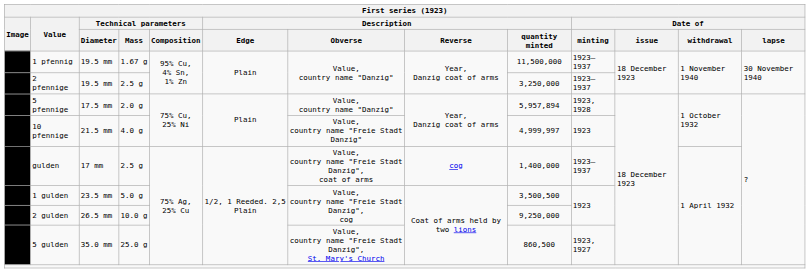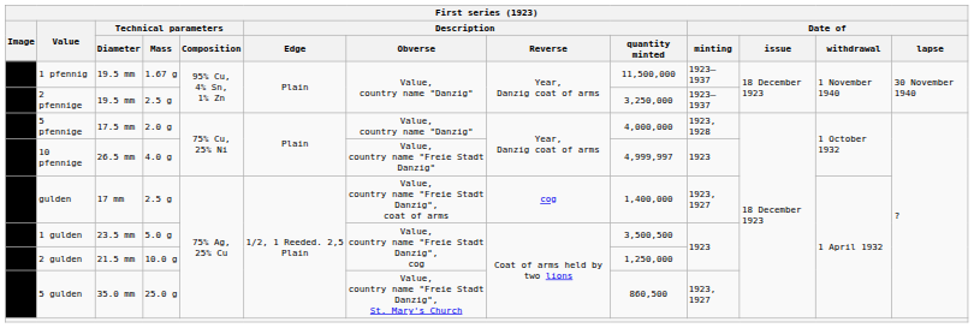 <table class="wikitable" style="font-size: 90%">
 <tr>
 <th colspan="13">First series (1923)</th>
 </tr>
 <tr>
 <th rowspan="2">Image</th>
 <th rowspan="2">Value</th>
 <th colspan="3">Technical parameters</th>
 <th colspan="4">Description</th>
 <th colspan="4">Date of</th>
 </tr>
 <tr>
 <th>Diameter</th>
 <th>Mass</th>
 <th>Composition</th>
 <th>Edge</th>
 <th>Obverse</th>
 <th>Reverse</th>
 <th>quantity minted</th>
 <th>minting</th>
 <th>issue</th>
 <th>withdrawal</th>
 <th>lapse</th>
 </tr>
 <tr>
 <td align="center" bgcolor="#000000"></td>
 <td>1 pfennig</td>
 <td>19.5 mm</td>
 <td>1.67 g</td>
 <td rowspan="2" style="text-align:center">95% Cu,<br>4% Sn,<br>1% Zn</td>
 <td rowspan="2" style="text-align:center">Plain</td>
 <td rowspan="2" style="text-align:center">Value,<br>country name "Danzig"</td>
 <td rowspan="2" style="text-align:center">Year,<br>Danzig coat of arms</td>
 <td style="text-align:center">11,500,000</td>
 <td>1923–1937</td>
 <td rowspan="2">18 December 1923</td>
 <td rowspan="2">1 November 1940</td>
 <td rowspan="2">30 November 1940</td>
 </tr>
 <tr>
 <td align="center" bgcolor="#000000"></td>
 <td>2 pfennige</td>
 <td>19.5 mm</td>
 <td>2.5 g</td>
 <td style="text-align:center">3,250,000</td>
 <td>1923–1937</td>
 </tr>
 <tr>
 <td align="center" bgcolor="#000000"></td>
 <td>5 pfennige</td>
 <td>17.5 mm</td>
 <td>2.0 g</td>
 <td rowspan="2" style="text-align:center">75% Cu,<br>25% Ni</td>
 <td rowspan="2" style="text-align:center">Plain</td>
 <td style="text-align:center">Value,<br>country name "Danzig"</td>
 <td rowspan="2" style="text-align:center">Year,<br>Danzig coat of arms</td>
-<td style="text-align:center">5,957,894</td>
+<td style="text-align:center">4,000,000</td>
 <td>1923, 1928</td>
 <td rowspan="6">18 December 1923</td>
 <td rowspan="2">1 October 1932</td>
 <td rowspan="6">?</td>
 </tr>
 <tr>
 <td align="center" bgcolor="#000000"></td>
 <td>10 pfennige</td>
-<td>21.5 mm</td>
+<td>26.5 mm</td>
 <td>4.0 g</td>
 <td style="text-align:center">Value,<br>country name "Freie Stadt Danzig"</td>
 <td style="text-align:center">4,999,997</td>
 <td>1923</td>
 </tr>
 <tr>
 <td align="center" bgcolor="#000000"></td>
 <td> gulden</td>
 <td>17 mm</td>
 <td>2.5 g</td>
 <td rowspan="4" style="text-align:center">75% Ag,<br>25% Cu</td>
 <td rowspan="4" style="text-align:center">1/2, 1 Reeded. 2,5 Plain</td>
 <td style="text-align:center">Value,<br>country name "Freie Stadt Danzig",<br> coat of arms</td>
 <td style="text-align:center"><a href='#'>cog</a></td>
 <td style="text-align:center">1,400,000</td>
-<td>1923–1937</td>
+<td>1923, 1927</td>
 <td rowspan="4">1 April 1932</td>
 </tr>
 <tr>
 <td align="center" bgcolor="#000000"></td>
 <td>1 gulden</td>
 <td>23.5 mm</td>
 <td>5.0 g</td>
 <td rowspan="2" style="text-align:center">Value,<br>country name "Freie Stadt Danzig",<br>cog</td>
 <td rowspan="3" style="text-align:center">Coat of arms held by two <a href='#'>lions</a></td>
 <td style="text-align:center">3,500,500</td>
 <td rowspan="2">1923</td>
 </tr>
 <tr>
 <td align="center" bgcolor="#000000"></td>
 <td>2 gulden</td>
-<td>26.5 mm</td>
+<td>21.5 mm</td>
 <td>10.0 g</td>
-<td style="text-align:center">9,250,000</td>
+<td style="text-align:center">1,250,000</td>
 </tr>
 <tr>
 <td align="center" bgcolor="#000000"></td>
 <td>5 gulden</td>
 <td>35.0 mm</td>
 <td>25.0 g</td>
 <td style="text-align:center">Value,<br>country name "Freie Stadt Danzig",<br><a href='#'>St. Mary's Church</a></td>
 <td style="text-align:center">860,500</td>
 <td>1923, 1927</td>
 </tr>
 <tr>
 <td colspan="16"></td>
 </tr>
 </table>
